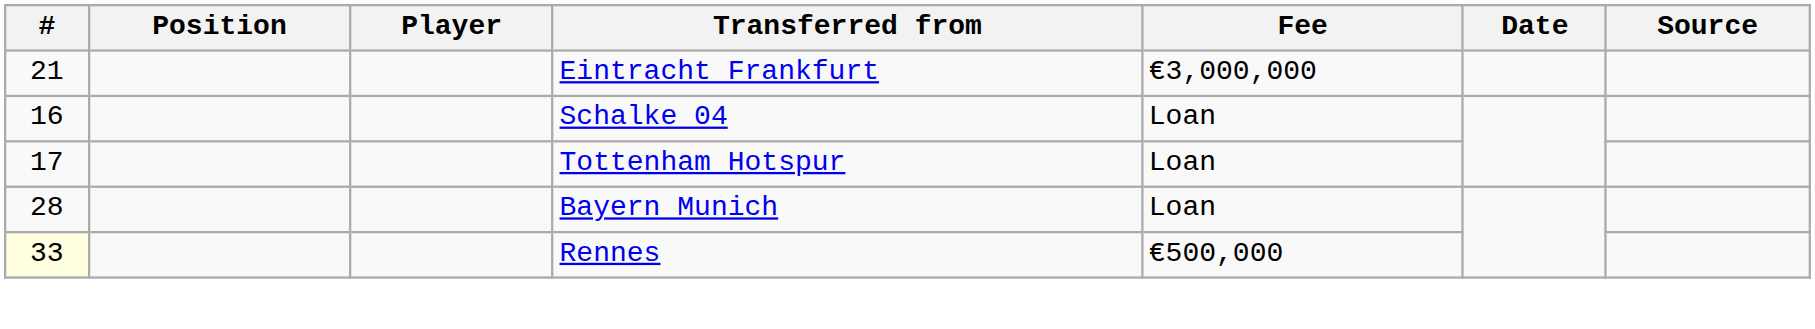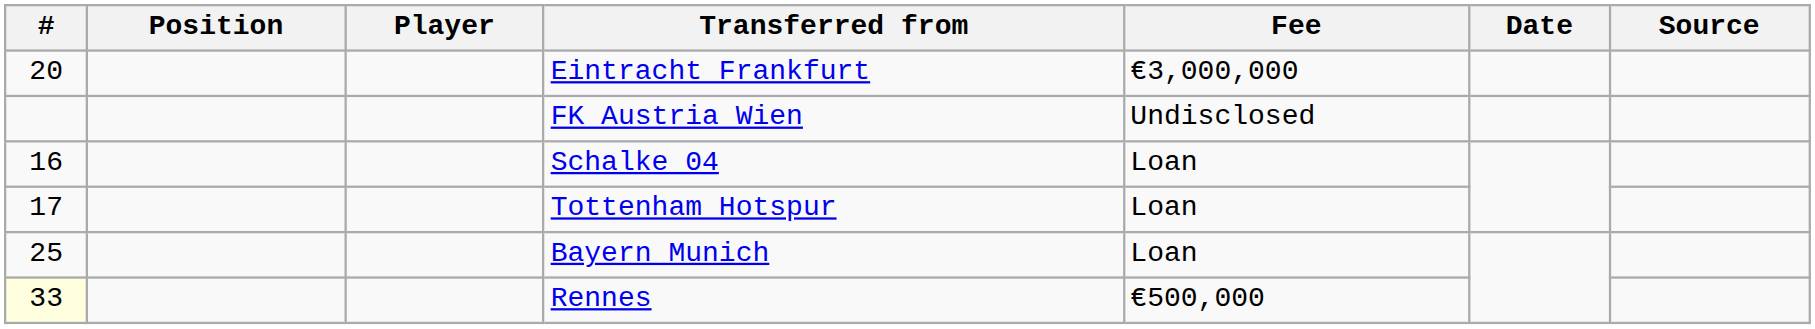 <table class="wikitable sortable" style="width:90%; text-align:center; font-size:95%; text-align:left;">
 <tr>
 <th>#</th>
 <th>Position</th>
 <th>Player</th>
 <th>Transferred from</th>
 <th>Fee</th>
 <th>Date</th>
 <th>Source</th>
 </tr>
 <tr>
-<td align=center>21</td>
+<td align=center>20</td>
 <td align=center></td>
 <td></td>
 <td> <a href='#'>Eintracht Frankfurt</a></td>
 <td>€3,000,000</td>
+<td></td>
+<td></td>
+</tr>
+<tr>
+<td align=center></td>
+<td align=center></td>
+<td></td>
+<td> <a href='#'>FK Austria Wien</a></td>
+<td>Undisclosed</td>
 <td></td>
 <td></td>
 </tr>
 <tr>
 <td align=center>16</td>
 <td align=center></td>
 <td></td>
 <td> <a href='#'>Schalke 04</a></td>
 <td>Loan</td>
 <td rowspan=2></td>
 <td></td>
 </tr>
 <tr>
 <td align=center>17</td>
 <td align=center></td>
 <td></td>
 <td> <a href='#'>Tottenham Hotspur</a></td>
 <td>Loan</td>
 <td></td>
 </tr>
 <tr>
-<td align=center>28</td>
+<td align=center>25</td>
 <td align=center></td>
 <td></td>
 <td> <a href='#'>Bayern Munich</a></td>
 <td>Loan</td>
 <td rowspan=2></td>
 <td></td>
 </tr>
 <tr>
 <td align=center style="background: lightyellow;">33</td>
 <td align=center></td>
 <td></td>
 <td> <a href='#'>Rennes</a></td>
 <td>€500,000</td>
 <td></td>
 </tr>
 </table>
